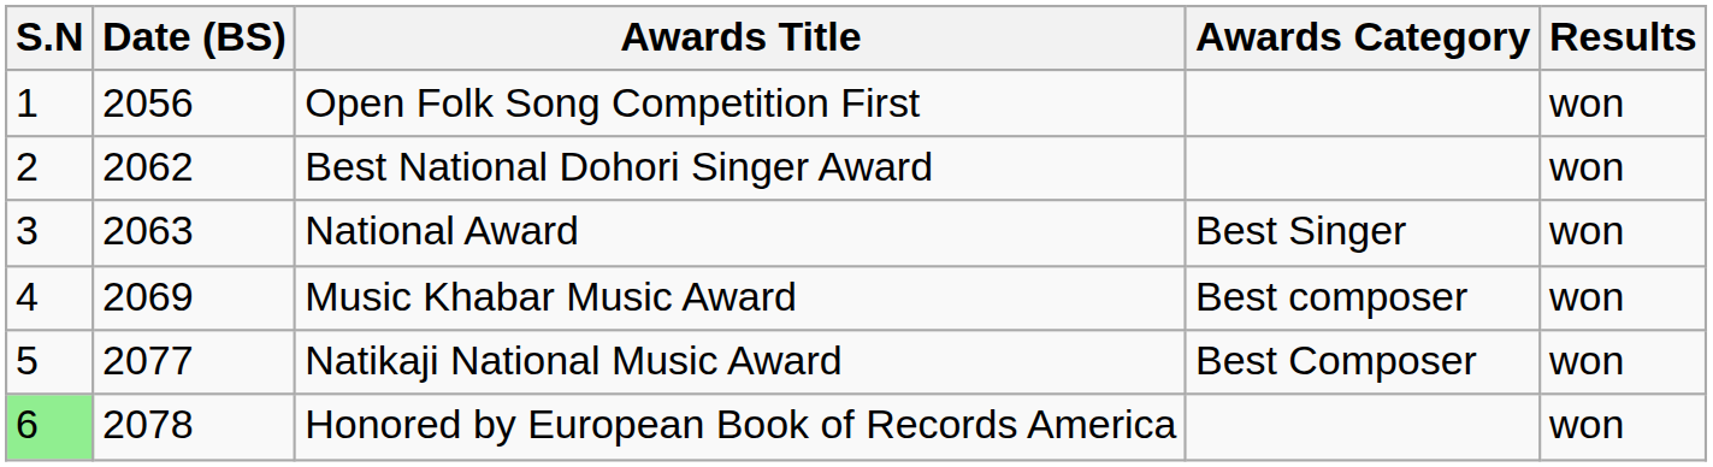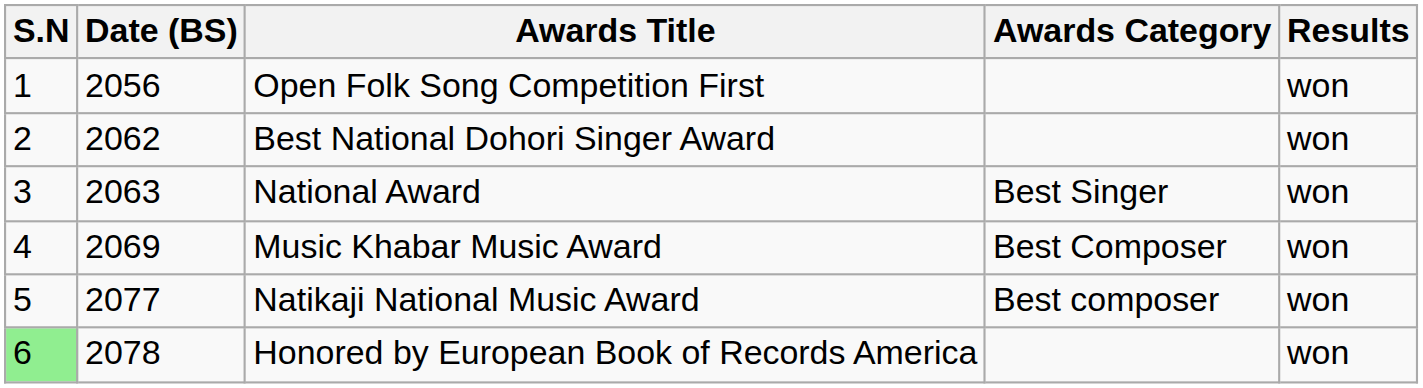 <table class="wikitable">
 <tr>
 <th>S.N</th>
 <th>Date (BS)</th>
 <th>Awards Title</th>
 <th>Awards Category</th>
 <th>Results</th>
 </tr>
 <tr>
 <td>1</td>
 <td>2056</td>
 <td>Open Folk Song Competition First</td>
 <td></td>
 <td>won</td>
 </tr>
 <tr>
 <td>2</td>
 <td>2062</td>
 <td>Best National Dohori Singer Award</td>
 <td></td>
 <td>won</td>
 </tr>
 <tr>
 <td>3</td>
 <td>2063</td>
 <td>National Award</td>
 <td>Best Singer</td>
 <td>won</td>
 </tr>
 <tr>
 <td>4</td>
 <td>2069</td>
 <td>Music Khabar Music Award</td>
-<td>Best composer</td>
+<td>Best Composer</td>
 <td>won</td>
 </tr>
 <tr>
 <td>5</td>
 <td>2077</td>
 <td>Natikaji National Music Award</td>
-<td>Best Composer</td>
+<td>Best composer</td>
 <td>won</td>
 </tr>
 <tr>
 <td style="background: lightgreen;">6</td>
 <td>2078</td>
 <td>Honored by European Book of Records America</td>
 <td></td>
 <td>won</td>
 </tr>
 </table>
